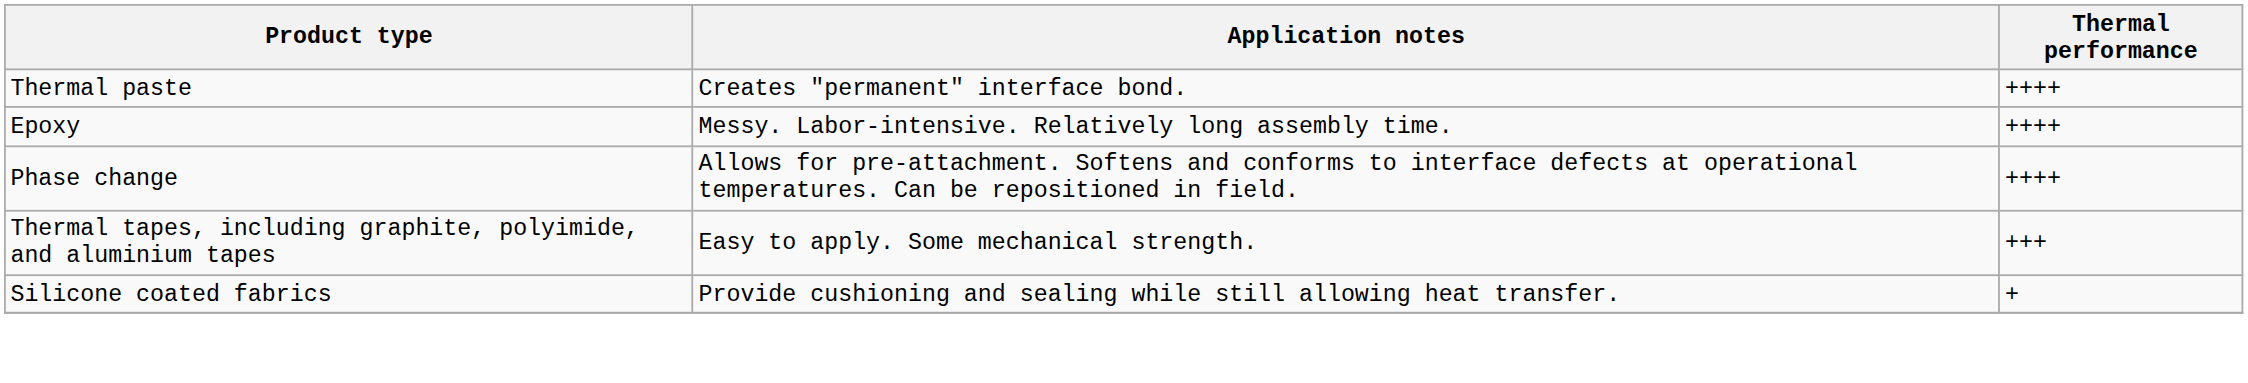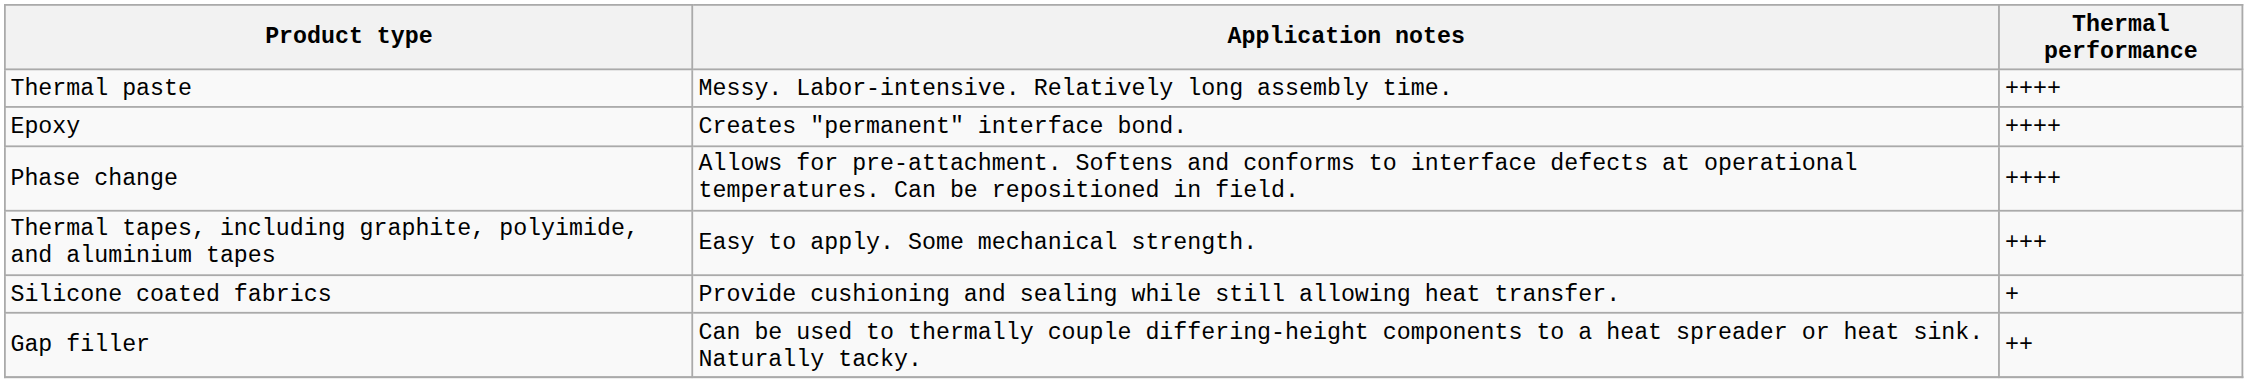 <table class="wikitable">
 <tr>
 <th>Product type</th>
 <th>Application notes</th>
 <th>Thermal performance</th>
 </tr>
 <tr>
 <td>Thermal paste</td>
-<td>Creates "permanent" interface bond.</td>
+<td>Messy. Labor-intensive. Relatively long assembly time.</td>
 <td>++++</td>
 </tr>
 <tr>
 <td>Epoxy</td>
-<td>Messy. Labor-intensive. Relatively long assembly time.</td>
+<td>Creates "permanent" interface bond.</td>
 <td>++++</td>
 </tr>
 <tr>
 <td>Phase change</td>
 <td>Allows for pre-attachment. Softens and conforms to interface defects at operational temperatures. Can be repositioned in field.</td>
 <td>++++</td>
 </tr>
 <tr>
 <td>Thermal tapes, including graphite, polyimide, and aluminium tapes</td>
 <td>Easy to apply. Some mechanical strength.</td>
 <td>+++</td>
 </tr>
 <tr>
 <td>Silicone coated fabrics</td>
 <td>Provide cushioning and sealing while still allowing heat transfer.</td>
 <td>+</td>
 </tr>
 <tr>
+<td>Gap filler</td>
+<td>Can be used to thermally couple differing-height components to a heat spreader or heat sink. Naturally tacky.</td>
+<td>++</td>
+</tr>
+<tr>
 </tr>
 </table>
